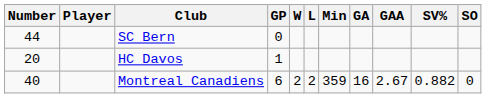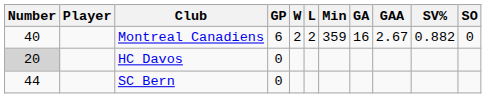 <table class="wikitable sortable" style="text-align:center; padding:4px; border-spacing=0;">
 <tr>
 <th>Number</th>
 <th>Player</th>
 <th>Club</th>
 <th>GP</th>
 <th>W</th>
 <th>L</th>
 <th>Min</th>
 <th>GA</th>
 <th>GAA</th>
 <th>SV%</th>
 <th>SO</th>
 </tr>
 <tr>
+<td>40</td>
+<td align=left></td>
+<td align=left><a href='#'>Montreal Canadiens</a></td>
+<td>6</td>
+<td>2</td>
+<td>2</td>
+<td>359</td>
+<td>16</td>
+<td>2.67</td>
+<td>0.882</td>
+<td>0</td>
+</tr>
+<tr>
+<td style="background: lightgrey;">20</td>
+<td align=left></td>
+<td align=left><a href='#'>HC Davos</a></td>
+<td>0</td>
+<td></td>
+<td></td>
+<td></td>
+<td></td>
+<td></td>
+<td></td>
+<td></td>
+</tr>
+<tr>
 <td>44</td>
 <td align=left></td>
 <td align=left><a href='#'>SC Bern</a></td>
 <td>0</td>
 <td></td>
 <td></td>
 <td></td>
 <td></td>
 <td></td>
 <td></td>
 <td></td>
 </tr>
-<tr>
-<td>20</td>
-<td align=left></td>
-<td align=left><a href='#'>HC Davos</a></td>
-<td>1</td>
-<td></td>
-<td></td>
-<td></td>
-<td></td>
-<td></td>
-<td></td>
-<td></td>
-</tr>
-<tr>
-<td>40</td>
-<td align=left></td>
-<td align=left><a href='#'>Montreal Canadiens</a></td>
-<td>6</td>
-<td>2</td>
-<td>2</td>
-<td>359</td>
-<td>16</td>
-<td>2.67</td>
-<td>0.882</td>
-<td>0</td>
-</tr>
 </table>
